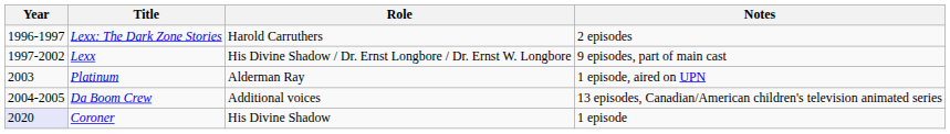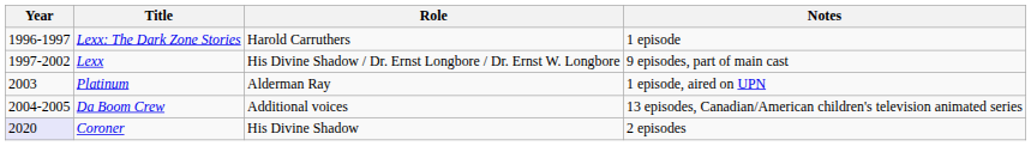 <table class="wikitable">
 <tr>
 <th>Year</th>
 <th>Title</th>
 <th>Role</th>
 <th class="unsortable">Notes</th>
 </tr>
 <tr>
 <td>1996-1997</td>
 <td><em><a href='#'>Lexx: The Dark Zone Stories</a></em></td>
 <td>Harold Carruthers</td>
-<td>2 episodes</td>
+<td>1 episode</td>
 </tr>
 <tr>
 <td>1997-2002</td>
 <td><em><a href='#'>Lexx</a></em></td>
 <td>His Divine Shadow / Dr. Ernst Longbore / Dr. Ernst W. Longbore</td>
 <td>9 episodes, part of main cast</td>
 </tr>
 <tr>
 <td>2003</td>
 <td><em><a href='#'>Platinum</a></em></td>
 <td>Alderman Ray</td>
 <td>1 episode, aired on <a href='#'>UPN</a></td>
 </tr>
 <tr>
 <td>2004-2005</td>
 <td><em><a href='#'>Da Boom Crew</a></em></td>
 <td>Additional voices</td>
 <td>13 episodes, Canadian/American children's television animated series</td>
 </tr>
 <tr>
 <td style="background: lavender;">2020</td>
 <td><em><a href='#'>Coroner</a></em></td>
 <td>His Divine Shadow</td>
-<td>1 episode</td>
+<td>2 episodes</td>
 </tr>
 </table>
